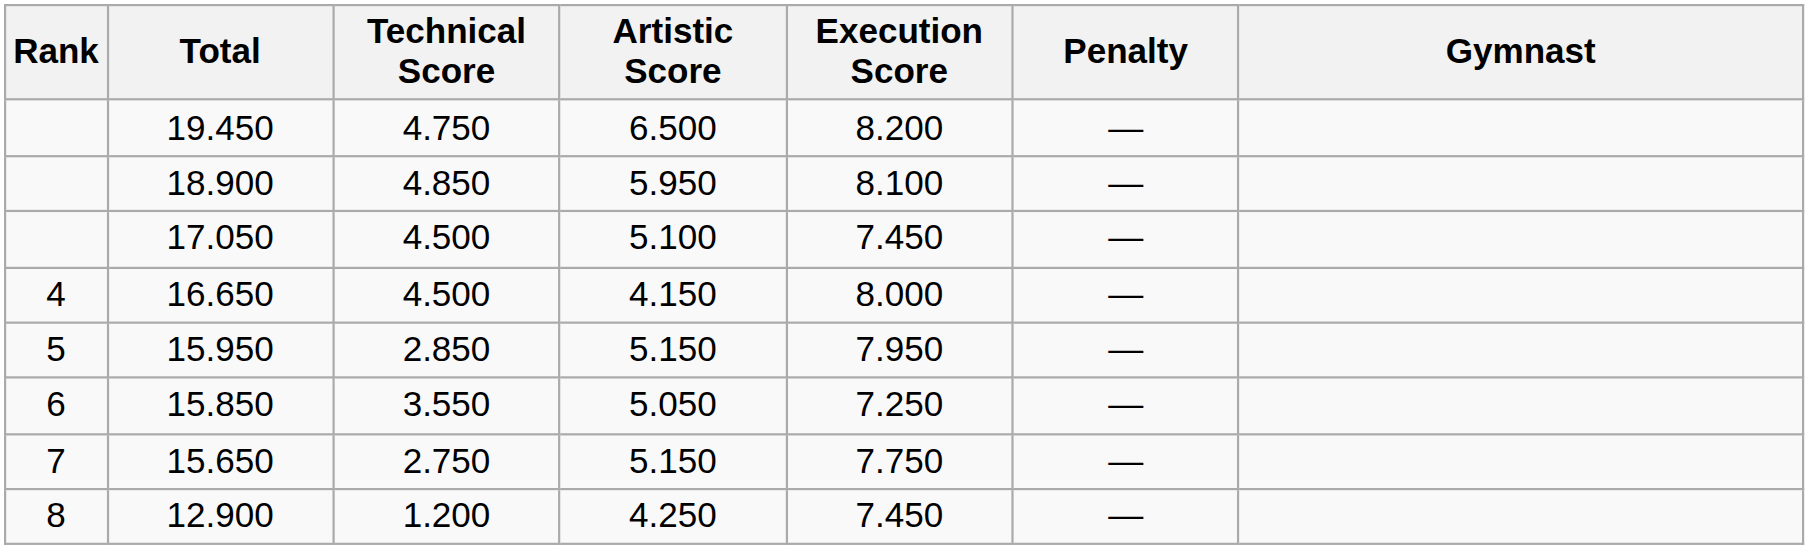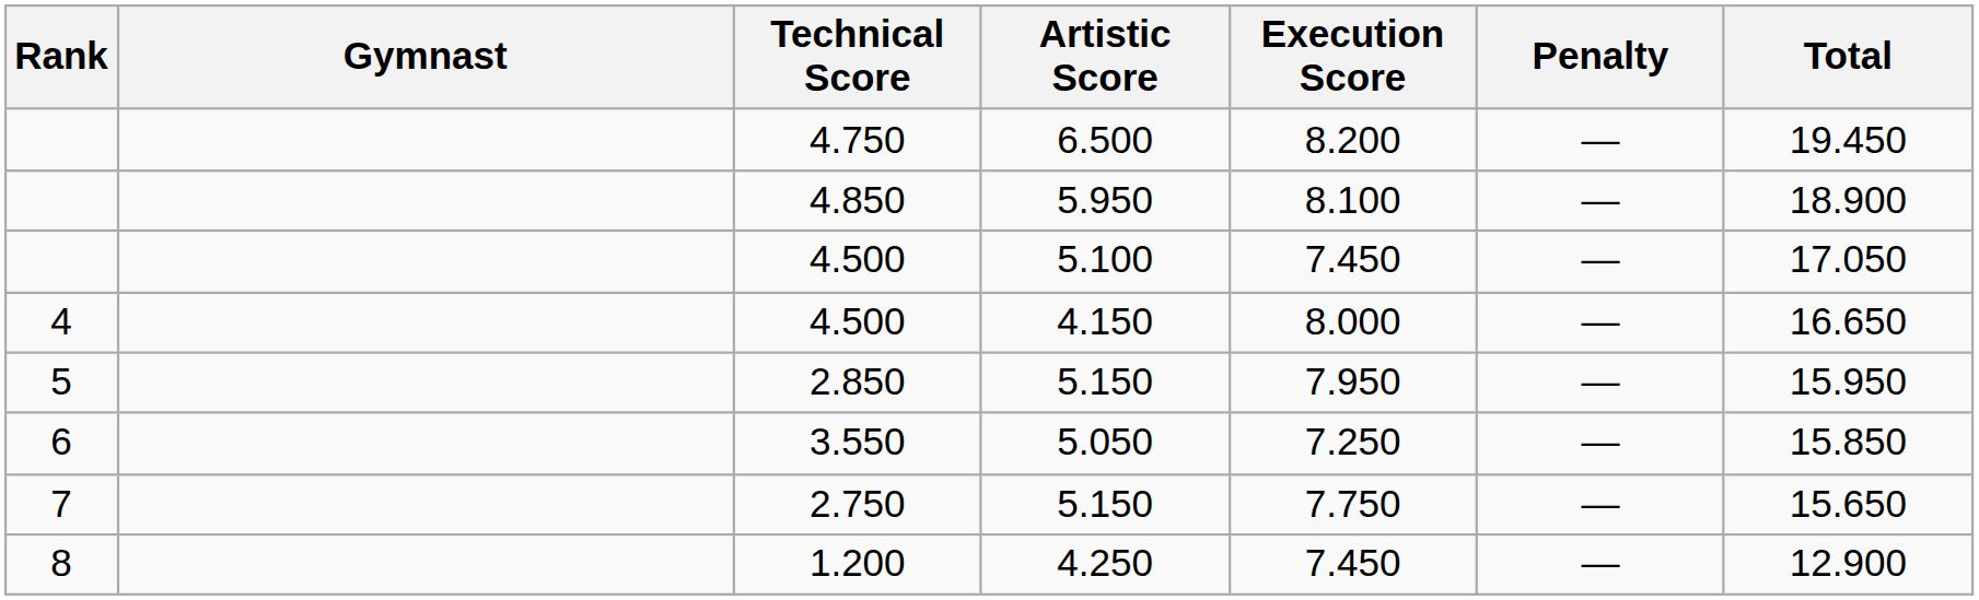 <table class="wikitable" style="text-align:center">
 <tr>
 <th>Rank</th>
-<th style="width:6em">Total</th>
+<th width=250>Gymnast</th>
 <th style="width:6em">Technical Score</th>
 <th style="width:6em">Artistic Score</th>
 <th style="width:6em">Execution Score</th>
 <th style="width:6em">Penalty</th>
-<th width=250>Gymnast</th>
+<th style="width:6em">Total</th>
 </tr>
 <tr>
 <td></td>
-<td>19.450</td>
+<td align=left></td>
 <td>4.750</td>
 <td>6.500</td>
 <td>8.200</td>
 <td>—</td>
-<td align=left></td>
+<td>19.450</td>
 </tr>
 <tr>
 <td></td>
-<td>18.900</td>
+<td align=left></td>
 <td>4.850</td>
 <td>5.950</td>
 <td>8.100</td>
 <td>—</td>
-<td align=left></td>
+<td>18.900</td>
 </tr>
 <tr>
 <td></td>
-<td>17.050</td>
+<td align=left></td>
 <td>4.500</td>
 <td>5.100</td>
 <td>7.450</td>
 <td>—</td>
-<td align=left></td>
+<td>17.050</td>
 </tr>
 <tr>
 <td>4</td>
-<td>16.650</td>
+<td align=left></td>
 <td>4.500</td>
 <td>4.150</td>
 <td>8.000</td>
 <td>—</td>
-<td align=left></td>
+<td>16.650</td>
 </tr>
 <tr>
 <td>5</td>
-<td>15.950</td>
+<td align=left></td>
 <td>2.850</td>
 <td>5.150</td>
 <td>7.950</td>
 <td>—</td>
-<td align=left></td>
+<td>15.950</td>
 </tr>
 <tr>
 <td>6</td>
-<td>15.850</td>
+<td align=left></td>
 <td>3.550</td>
 <td>5.050</td>
 <td>7.250</td>
 <td>—</td>
-<td align=left></td>
+<td>15.850</td>
 </tr>
 <tr>
 <td>7</td>
-<td>15.650</td>
+<td align=left></td>
 <td>2.750</td>
 <td>5.150</td>
 <td>7.750</td>
 <td>—</td>
-<td align=left></td>
+<td>15.650</td>
 </tr>
 <tr>
 <td>8</td>
-<td>12.900</td>
+<td align=left></td>
 <td>1.200</td>
 <td>4.250</td>
 <td>7.450</td>
 <td>—</td>
-<td align=left></td>
+<td>12.900</td>
 </tr>
 </table>
